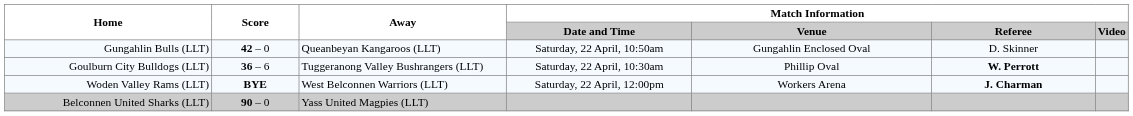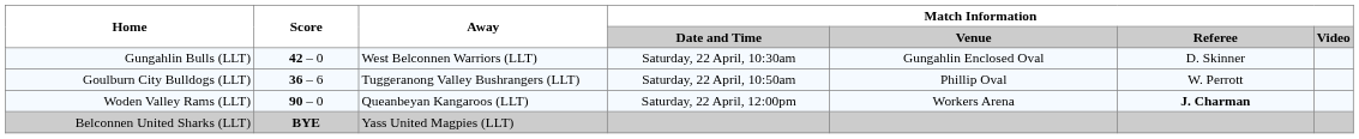 <table border="1" cellpadding="3" cellspacing="0" width="100%" style="border-collapse:collapse;  text-align:center;">
 <tr>
 <th rowspan="2" width="19%">Home</th>
 <th rowspan="2" width="8%">Score</th>
 <th rowspan="2" width="19%">Away</th>
 <th colspan="4">Match Information</th>
 </tr>
 <tr style="background:#CCCCCC">
 <th width="17%">Date and Time</th>
 <th width="22%">Venue</th>
 <th width="50%">Referee</th>
 <th>Video</th>
 </tr>
 <tr style="text-align:center; background:#f5faff;">
 <td align="right">Gungahlin Bulls (LLT) </td>
 <td><strong>42</strong> – 0</td>
-<td align="left"> Queanbeyan Kangaroos (LLT)</td>
-<td>Saturday, 22 April, 10:50am</td>
+<td align="left"> West Belconnen Warriors (LLT)</td>
+<td>Saturday, 22 April, 10:30am</td>
 <td>Gungahlin Enclosed Oval</td>
 <td>D. Skinner</td>
 <td></td>
 </tr>
 <tr style="text-align:center; background:#f5faff;">
 <td align="right">Goulburn City Bulldogs (LLT) </td>
 <td><strong>36</strong> – 6</td>
 <td align="left"> Tuggeranong Valley Bushrangers (LLT)</td>
-<td>Saturday, 22 April, 10:30am</td>
+<td>Saturday, 22 April, 10:50am</td>
 <td>Phillip Oval</td>
-<td><strong>W. Perrott</strong></td>
+<td>W. Perrott</td>
 <td></td>
 </tr>
 <tr style="text-align:center; background:#f5faff;">
 <td align="right">Woden Valley Rams (LLT) </td>
-<td><strong>BYE</strong></td>
-<td align="left"> West Belconnen Warriors (LLT)</td>
+<td><strong>90</strong> – 0</td>
+<td align="left"> Queanbeyan Kangaroos (LLT)</td>
 <td>Saturday, 22 April, 12:00pm</td>
 <td>Workers Arena</td>
 <td><strong>J. Charman</strong></td>
 <td></td>
 </tr>
 <tr style="text-align:center; background:#CCCCCC;">
 <td align="right">Belconnen United Sharks (LLT) </td>
-<td><strong>90</strong> – 0</td>
+<td><strong>BYE</strong></td>
 <td align="left"> Yass United Magpies (LLT)</td>
 <td></td>
 <td></td>
 <td></td>
 <td></td>
 </tr>
 </table>
